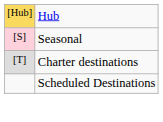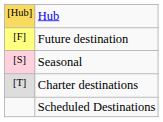 <table class="wikitable">
 <tr>
 <td style="background:#fada5e; text-align:center;"><sup>[Hub]</sup></td>
 <td><a href='#'>Hub</a></td>
+</tr>
+<tr>
+<td style="background:#ffff80; text-align:center;"><sup>[F]</sup></td>
+<td>Future destination</td>
 </tr>
 <tr>
 <td style="background:#ffd1dc; text-align:center;"><sup>[S]</sup></td>
 <td>Seasonal</td>
 </tr>
 <tr>
 <td style="background:#ddd; text-align:center;"><sup>[T]</sup></td>
 <td>Charter destinations</td>
 </tr>
 <tr>
 <td></td>
 <td>Scheduled Destinations</td>
 </tr>
 </table>
